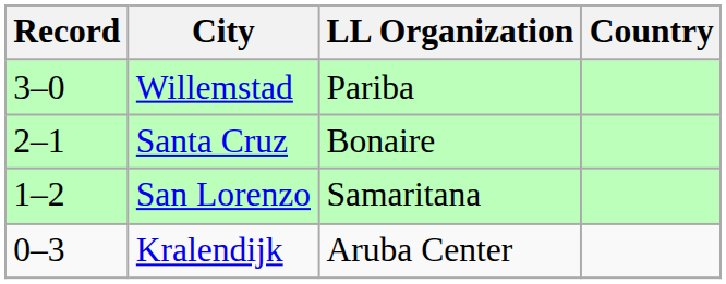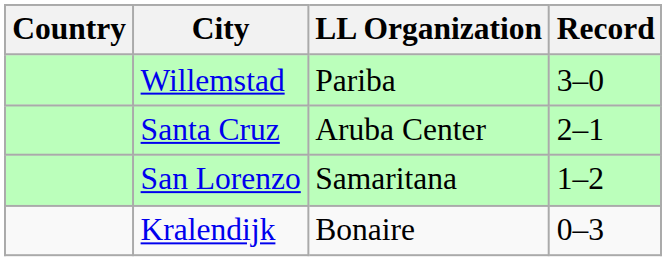 <table class="wikitable">
 <tr>
-<th>Record</th>
+<th>Country</th>
 <th>City</th>
 <th>LL Organization</th>
-<th>Country</th>
+<th>Record</th>
 </tr>
 <tr bgcolor=#bbffbb>
-<td>3–0</td>
+<td><strong></strong></td>
 <td><a href='#'>Willemstad</a></td>
 <td>Pariba</td>
-<td><strong></strong></td>
+<td>3–0</td>
 </tr>
 <tr bgcolor=#bbffbb>
+<td><strong></strong></td>
+<td><a href='#'>Santa Cruz</a></td>
+<td>Aruba Center</td>
 <td>2–1</td>
-<td><a href='#'>Santa Cruz</a></td>
-<td>Bonaire</td>
-<td><strong></strong></td>
 </tr>
 <tr bgcolor=#bbffbb>
-<td>1–2</td>
+<td><strong></strong></td>
 <td><a href='#'>San Lorenzo</a></td>
 <td>Samaritana</td>
-<td><strong></strong></td>
+<td>1–2</td>
 </tr>
 <tr>
+<td><strong></strong></td>
+<td><a href='#'>Kralendijk</a></td>
+<td>Bonaire</td>
 <td>0–3</td>
-<td><a href='#'>Kralendijk</a></td>
-<td>Aruba Center</td>
-<td><strong></strong></td>
 </tr>
 </table>
